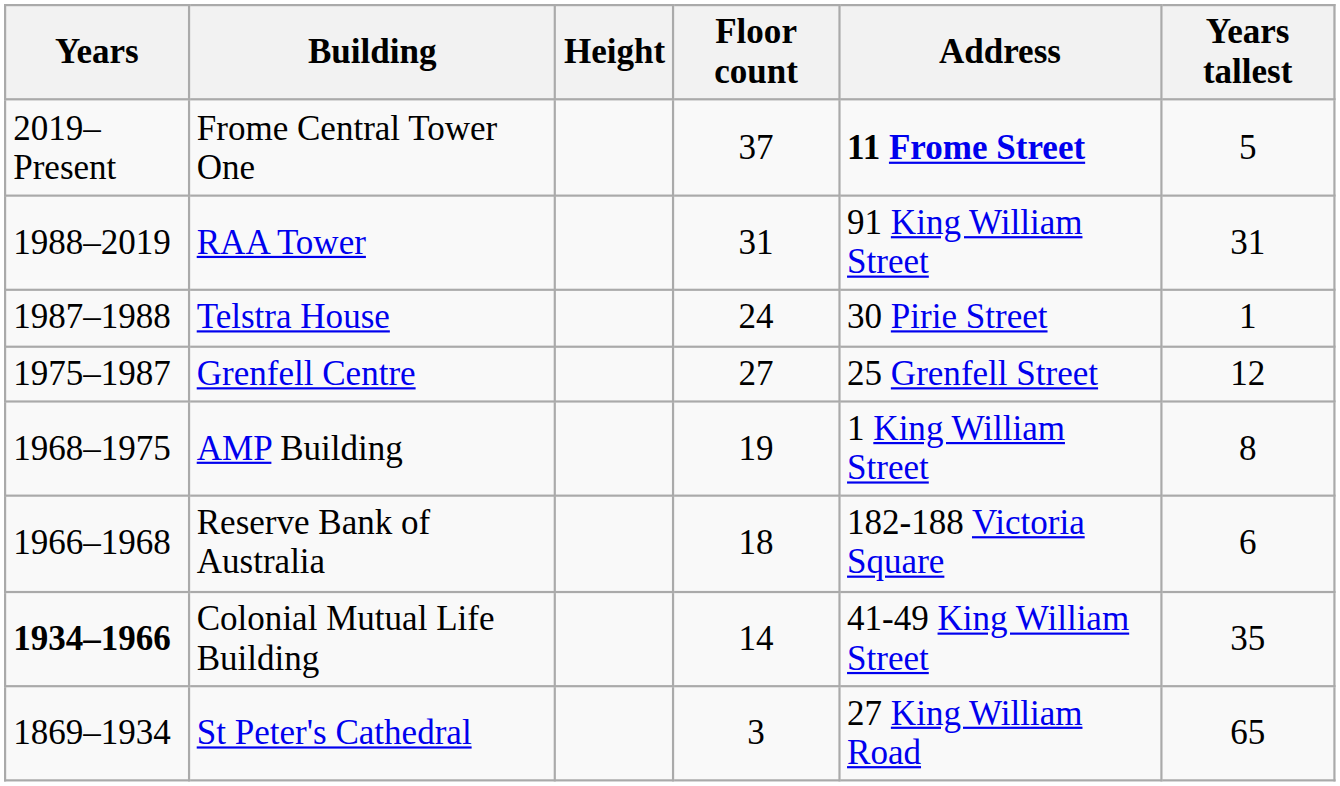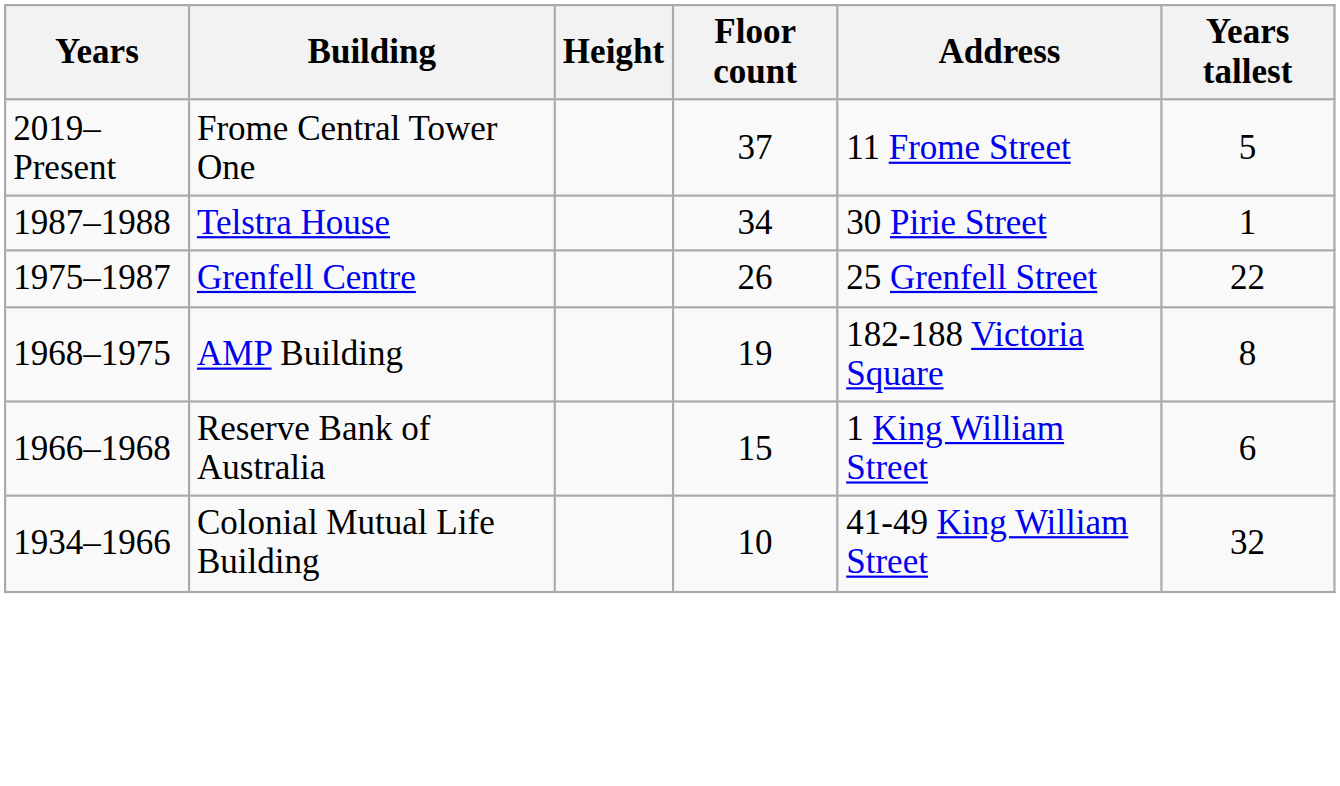 <table class="wikitable sortable">
 <tr style="background: #ececec;">
 <th>Years</th>
 <th>Building</th>
 <th>Height</th>
 <th>Floor count</th>
 <th>Address</th>
 <th>Years tallest</th>
 </tr>
 <tr>
 <td>2019–Present</td>
 <td>Frome Central Tower One</td>
 <td></td>
 <td align=center>37</td>
-<td><strong>11 <a href='#'>Frome Street</a></strong></td>
+<td>11 <a href='#'>Frome Street</a></td>
 <td align=center>5</td>
-</tr>
-<tr>
-<td>1988–2019</td>
-<td><a href='#'>RAA Tower</a></td>
-<td></td>
-<td align=center>31</td>
-<td>91 <a href='#'>King William Street</a></td>
-<td align=center>31</td>
 </tr>
 <tr>
 <td>1987–1988</td>
 <td><a href='#'>Telstra House</a></td>
 <td></td>
-<td align=center>24</td>
+<td align=center>34</td>
 <td>30 <a href='#'>Pirie Street</a></td>
 <td align=center>1</td>
 </tr>
 <tr>
 <td>1975–1987</td>
 <td><a href='#'>Grenfell Centre</a></td>
 <td></td>
-<td align=center>27</td>
+<td align=center>26</td>
 <td>25 <a href='#'>Grenfell Street</a></td>
-<td align=center>12</td>
+<td align=center>22</td>
 </tr>
 <tr>
 <td>1968–1975</td>
 <td><a href='#'>AMP</a> Building</td>
 <td></td>
 <td align=center>19</td>
-<td>1 <a href='#'>King William Street</a></td>
+<td>182-188 <a href='#'>Victoria Square</a></td>
 <td align=center>8</td>
 </tr>
 <tr>
 <td>1966–1968</td>
 <td>Reserve Bank of Australia</td>
 <td></td>
-<td align=center>18</td>
-<td>182-188 <a href='#'>Victoria Square</a></td>
+<td align=center>15</td>
+<td>1 <a href='#'>King William Street</a></td>
 <td align=center>6</td>
 </tr>
 <tr>
-<td><strong>1934–1966</strong></td>
+<td>1934–1966</td>
 <td>Colonial Mutual Life Building</td>
 <td></td>
-<td align=center>14</td>
+<td align=center>10</td>
 <td>41-49 <a href='#'>King William Street</a></td>
-<td align=center>35</td>
-</tr>
-<tr>
-<td>1869–1934</td>
-<td><a href='#'>St Peter's Cathedral</a></td>
-<td></td>
-<td align=center>3</td>
-<td>27  <a href='#'>King William Road</a></td>
-<td align=center>65</td>
+<td align=center>32</td>
 </tr>
 </table>
